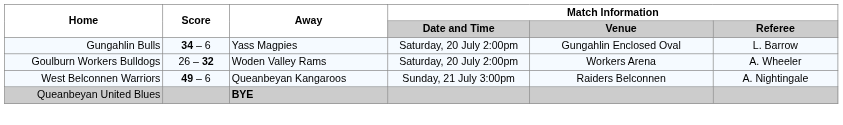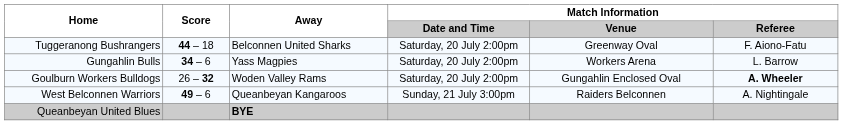 <table border="1" cellpadding="3" cellspacing="0" width="100%" style="border-collapse:collapse;  text-align:center;">
 <tr>
 <th rowspan="2" width="19%">Home</th>
 <th rowspan="2" width="8%">Score</th>
 <th rowspan="2" width="19%">Away</th>
 <th colspan="3">Match Information</th>
 </tr>
 <tr bgcolor="#CCCCCC">
 <th width="17%">Date and Time</th>
 <th width="22%">Venue</th>
 <th width="50%">Referee</th>
 </tr>
 <tr style="text-align:center; background:#f5faff;">
+<td align="right">Tuggeranong Bushrangers </td>
+<td><strong>44</strong> – 18</td>
+<td align="left"> Belconnen United Sharks</td>
+<td>Saturday, 20 July 2:00pm</td>
+<td>Greenway Oval</td>
+<td>F. Aiono-Fatu</td>
+</tr>
+<tr style="text-align:center; background:#f5faff;">
 <td align="right">Gungahlin Bulls </td>
 <td><strong>34</strong> – 6</td>
 <td align="left"> Yass Magpies</td>
 <td>Saturday, 20 July 2:00pm</td>
-<td>Gungahlin Enclosed Oval</td>
+<td>Workers Arena</td>
 <td>L. Barrow</td>
 </tr>
 <tr style="text-align:center; background:#f5faff;">
 <td align="right">Goulburn Workers Bulldogs <strong></strong></td>
 <td>26 – <strong>32</strong></td>
 <td align="left"> Woden Valley Rams</td>
 <td>Saturday, 20 July 2:00pm</td>
-<td>Workers Arena</td>
-<td>A. Wheeler</td>
+<td>Gungahlin Enclosed Oval</td>
+<td><strong>A. Wheeler</strong></td>
 </tr>
 <tr style="text-align:center; background:#f5faff;">
 <td align="right">West Belconnen Warriors </td>
 <td><strong>49</strong> – 6</td>
 <td align="left"> Queanbeyan Kangaroos</td>
 <td>Sunday, 21 July 3:00pm</td>
 <td>Raiders Belconnen</td>
 <td>A. Nightingale</td>
 </tr>
 <tr style="text-align:center; background:#CCCCCC;">
 <td align="right">Queanbeyan United Blues </td>
 <td></td>
 <td align="left"><strong>BYE</strong></td>
 <td></td>
 <td></td>
 <td></td>
 </tr>
 </table>
